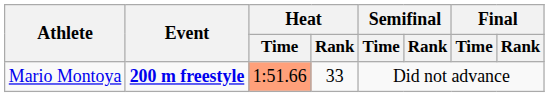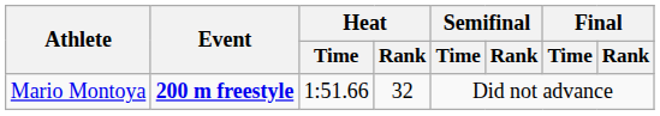 <table class=wikitable style="font-size:90%">
 <tr>
 <th rowspan="2">Athlete</th>
 <th rowspan="2">Event</th>
 <th colspan="2">Heat</th>
 <th colspan="2">Semifinal</th>
 <th colspan="2">Final</th>
 </tr>
 <tr style="font-size:95%">
 <th>Time</th>
 <th>Rank</th>
 <th>Time</th>
 <th>Rank</th>
 <th>Time</th>
 <th>Rank</th>
 </tr>
 <tr align=center>
 <td align=left><a href='#'>Mario Montoya</a></td>
 <td align=left><strong><a href='#'>200 m freestyle</a></strong></td>
-<td style="background: lightsalmon;">1:51.66</td>
-<td>33</td>
+<td>1:51.66</td>
+<td>32</td>
 <td colspan=4>Did not advance</td>
 </tr>
 </table>
